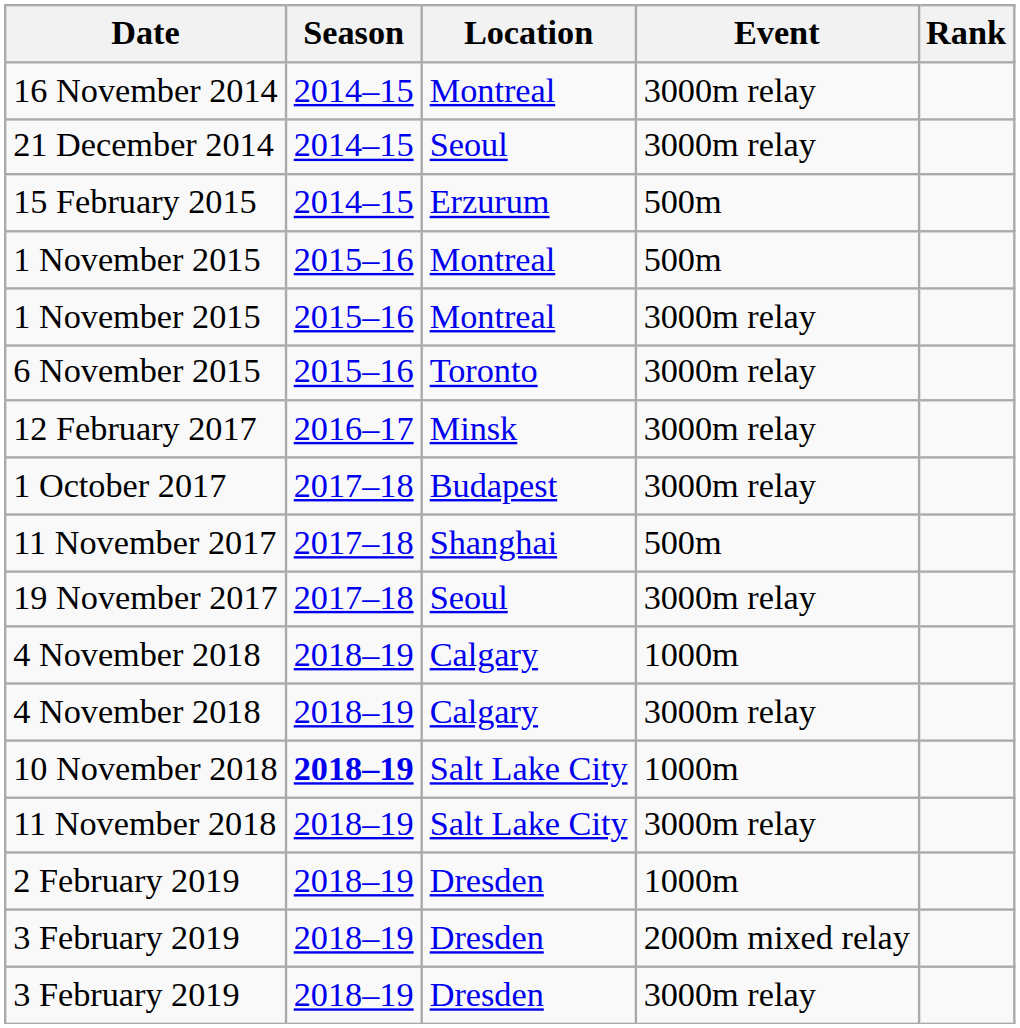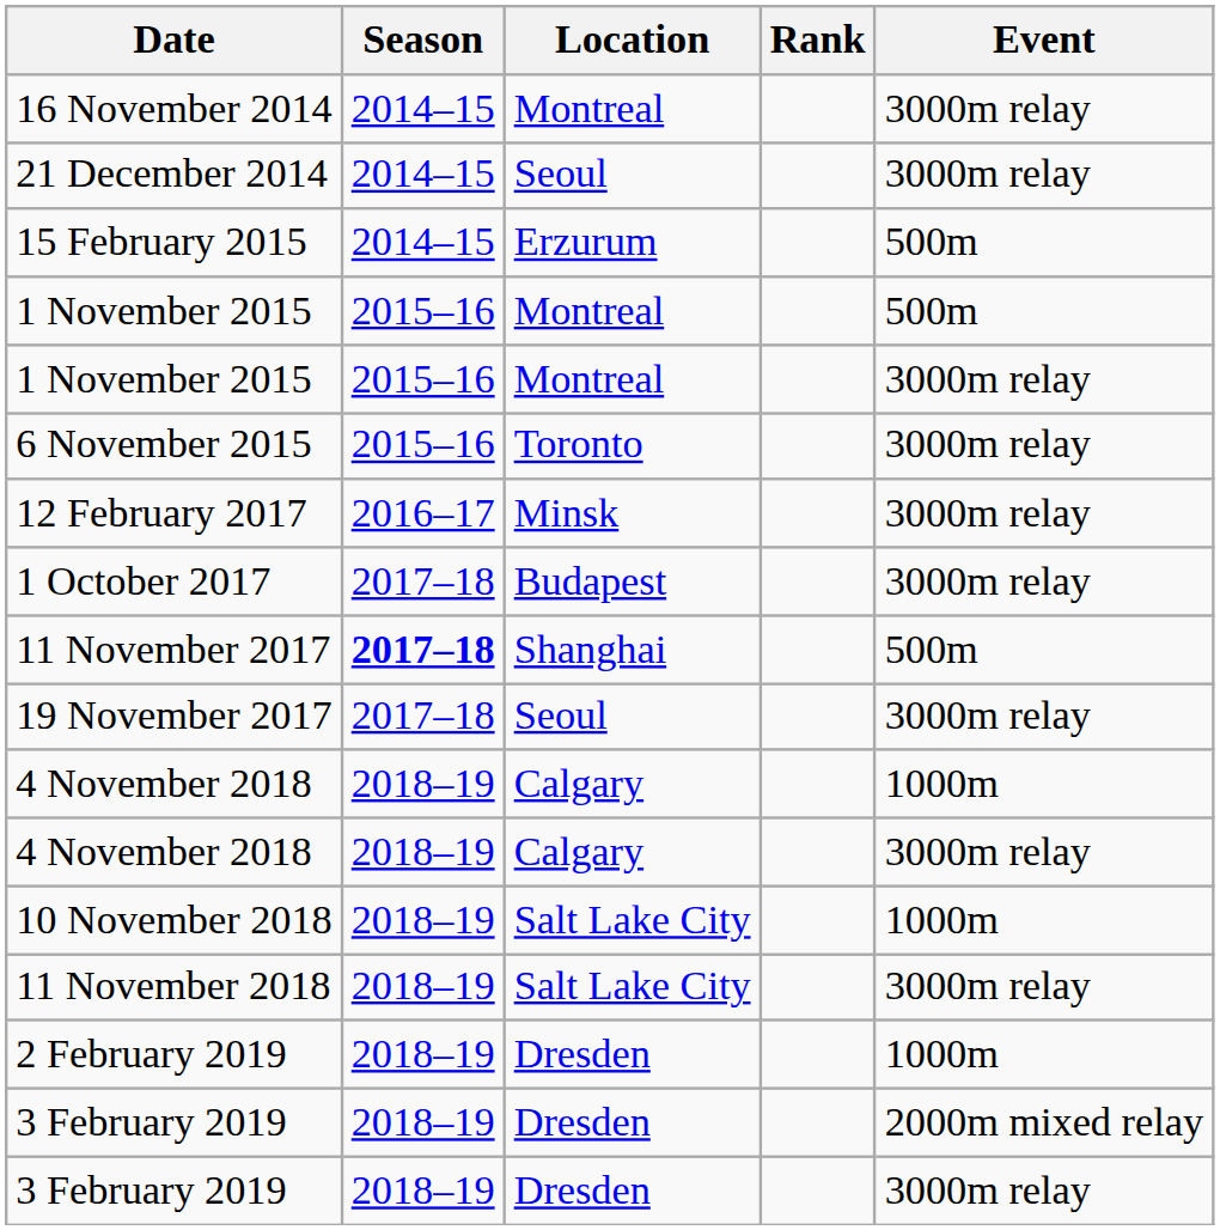 <table class="wikitable sortable" style="font-size:90%" style="text-align:center">
 <tr>
 <th>Date</th>
 <th>Season</th>
 <th>Location</th>
+<th>Rank</th>
 <th>Event</th>
-<th>Rank</th>
 </tr>
 <tr>
 <td>16 November 2014</td>
 <td><a href='#'>2014–15</a></td>
 <td><a href='#'>Montreal</a></td>
+<td></td>
 <td>3000m relay</td>
-<td></td>
 </tr>
 <tr>
 <td>21 December 2014</td>
 <td><a href='#'>2014–15</a></td>
 <td><a href='#'>Seoul</a></td>
+<td></td>
 <td>3000m relay</td>
-<td></td>
 </tr>
 <tr>
 <td>15 February 2015</td>
 <td><a href='#'>2014–15</a></td>
 <td><a href='#'>Erzurum</a></td>
+<td></td>
 <td>500m</td>
-<td></td>
 </tr>
 <tr>
 <td>1 November 2015</td>
 <td><a href='#'>2015–16</a></td>
 <td><a href='#'>Montreal</a></td>
+<td></td>
 <td>500m</td>
-<td></td>
 </tr>
 <tr>
 <td>1 November 2015</td>
 <td><a href='#'>2015–16</a></td>
 <td><a href='#'>Montreal</a></td>
+<td></td>
 <td>3000m relay</td>
-<td></td>
 </tr>
 <tr>
 <td>6 November 2015</td>
 <td><a href='#'>2015–16</a></td>
 <td><a href='#'>Toronto</a></td>
+<td></td>
 <td>3000m relay</td>
-<td></td>
 </tr>
 <tr>
 <td>12 February 2017</td>
 <td><a href='#'>2016–17</a></td>
 <td><a href='#'>Minsk</a></td>
+<td></td>
 <td>3000m relay</td>
-<td></td>
 </tr>
 <tr>
 <td>1 October 2017</td>
 <td><a href='#'>2017–18</a></td>
 <td><a href='#'>Budapest</a></td>
+<td></td>
 <td>3000m relay</td>
-<td></td>
 </tr>
 <tr>
 <td>11 November 2017</td>
-<td><a href='#'>2017–18</a></td>
+<td><strong><a href='#'>2017–18</a></strong></td>
 <td><a href='#'>Shanghai</a></td>
+<td></td>
 <td>500m</td>
-<td></td>
 </tr>
 <tr>
 <td>19 November 2017</td>
 <td><a href='#'>2017–18</a></td>
 <td><a href='#'>Seoul</a></td>
+<td></td>
 <td>3000m relay</td>
-<td></td>
 </tr>
 <tr>
 <td>4 November 2018</td>
 <td><a href='#'>2018–19</a></td>
 <td><a href='#'>Calgary</a></td>
+<td></td>
 <td>1000m</td>
-<td></td>
 </tr>
 <tr>
 <td>4 November 2018</td>
 <td><a href='#'>2018–19</a></td>
 <td><a href='#'>Calgary</a></td>
+<td></td>
 <td>3000m relay</td>
-<td></td>
 </tr>
 <tr>
 <td>10 November 2018</td>
-<td><strong><a href='#'>2018–19</a></strong></td>
+<td><a href='#'>2018–19</a></td>
 <td><a href='#'>Salt Lake City</a></td>
+<td></td>
 <td>1000m</td>
-<td></td>
 </tr>
 <tr>
 <td>11 November 2018</td>
 <td><a href='#'>2018–19</a></td>
 <td><a href='#'>Salt Lake City</a></td>
+<td></td>
 <td>3000m relay</td>
-<td></td>
 </tr>
 <tr>
 <td>2 February 2019</td>
 <td><a href='#'>2018–19</a></td>
 <td><a href='#'>Dresden</a></td>
+<td></td>
 <td>1000m</td>
-<td></td>
 </tr>
 <tr>
 <td>3 February 2019</td>
 <td><a href='#'>2018–19</a></td>
 <td><a href='#'>Dresden</a></td>
+<td></td>
 <td>2000m mixed relay</td>
-<td></td>
 </tr>
 <tr>
 <td>3 February 2019</td>
 <td><a href='#'>2018–19</a></td>
 <td><a href='#'>Dresden</a></td>
+<td></td>
 <td>3000m relay</td>
-<td></td>
 </tr>
 </table>
